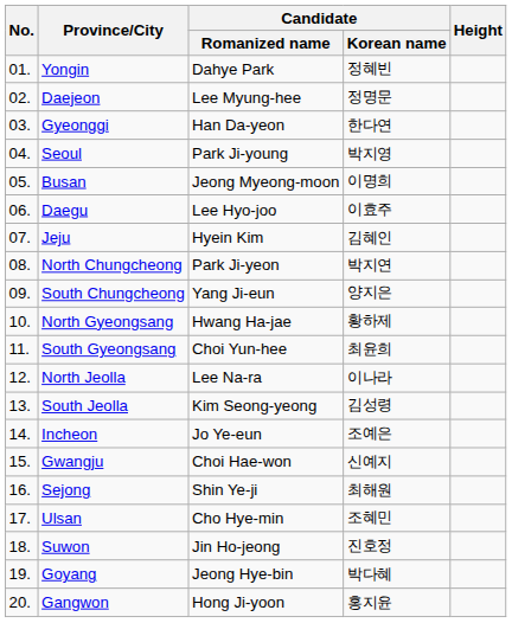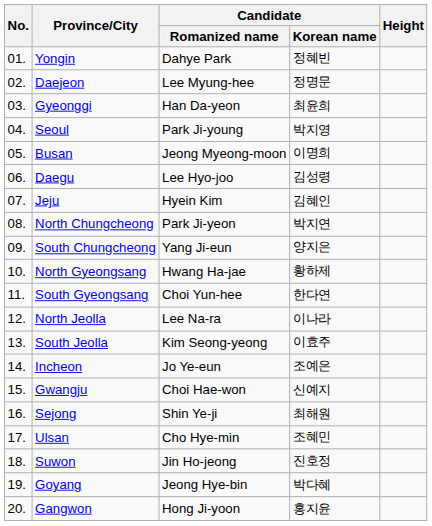 <table class="wikitable" style="font-size: 90%;">
 <tr>
 <th rowspan=2>No.</th>
 <th rowspan=2>Province/City</th>
 <th colspan=2>Candidate</th>
 <th rowspan=2>Height</th>
 </tr>
 <tr>
 <th>Romanized name</th>
 <th>Korean name</th>
 </tr>
 <tr>
 <td>01.</td>
 <td><a href='#'>Yongin</a></td>
 <td>Dahye Park</td>
 <td>정혜빈</td>
 <td></td>
 </tr>
 <tr>
 <td>02.</td>
 <td><a href='#'>Daejeon</a></td>
 <td>Lee Myung-hee</td>
 <td>정명문</td>
 <td></td>
 </tr>
 <tr>
 <td>03.</td>
 <td><a href='#'>Gyeonggi</a></td>
 <td>Han Da-yeon</td>
-<td>한다연</td>
+<td>최윤희</td>
 <td></td>
 </tr>
 <tr>
 <td>04.</td>
 <td><a href='#'>Seoul</a></td>
 <td>Park Ji-young</td>
 <td>박지영</td>
 <td></td>
 </tr>
 <tr>
 <td>05.</td>
 <td><a href='#'>Busan</a></td>
 <td>Jeong Myeong-moon</td>
 <td>이명희</td>
 <td></td>
 </tr>
 <tr>
 <td>06.</td>
 <td><a href='#'>Daegu</a></td>
 <td>Lee Hyo-joo</td>
-<td>이효주</td>
+<td>김성령</td>
 <td></td>
 </tr>
 <tr>
 <td>07.</td>
 <td><a href='#'>Jeju</a></td>
 <td>Hyein Kim</td>
 <td>김혜인</td>
 <td></td>
 </tr>
 <tr>
 <td>08.</td>
 <td><a href='#'>North Chungcheong</a></td>
 <td>Park Ji-yeon</td>
 <td>박지연</td>
 <td></td>
 </tr>
 <tr>
 <td>09.</td>
 <td><a href='#'>South Chungcheong</a></td>
 <td>Yang Ji-eun</td>
 <td>양지은</td>
 <td></td>
 </tr>
 <tr>
 <td>10.</td>
 <td><a href='#'>North Gyeongsang</a></td>
 <td>Hwang Ha-jae</td>
 <td>황하제</td>
 <td></td>
 </tr>
 <tr>
 <td>11.</td>
 <td><a href='#'>South Gyeongsang</a></td>
 <td>Choi Yun-hee</td>
-<td>최윤희</td>
+<td>한다연</td>
 <td></td>
 </tr>
 <tr>
 <td>12.</td>
 <td><a href='#'>North Jeolla</a></td>
 <td>Lee Na-ra</td>
 <td>이나라</td>
 <td></td>
 </tr>
 <tr>
 <td>13.</td>
 <td><a href='#'>South Jeolla</a></td>
 <td>Kim Seong-yeong</td>
-<td>김성령</td>
+<td>이효주</td>
 <td></td>
 </tr>
 <tr>
 <td>14.</td>
 <td><a href='#'>Incheon</a></td>
 <td>Jo Ye-eun</td>
 <td>조예은</td>
 <td></td>
 </tr>
 <tr>
 <td>15.</td>
 <td><a href='#'>Gwangju</a></td>
 <td>Choi Hae-won</td>
 <td>신예지</td>
 <td></td>
 </tr>
 <tr>
 <td>16.</td>
 <td><a href='#'>Sejong</a></td>
 <td>Shin Ye-ji</td>
 <td>최해원</td>
 <td></td>
 </tr>
 <tr>
 <td>17.</td>
 <td><a href='#'>Ulsan</a></td>
 <td>Cho Hye-min</td>
 <td>조혜민</td>
 <td></td>
 </tr>
 <tr>
 <td>18.</td>
 <td><a href='#'>Suwon</a></td>
 <td>Jin Ho-jeong</td>
 <td>진호정</td>
 <td></td>
 </tr>
 <tr>
 <td>19.</td>
 <td><a href='#'>Goyang</a></td>
 <td>Jeong Hye-bin</td>
 <td>박다혜</td>
 <td></td>
 </tr>
 <tr>
 <td>20.</td>
 <td><a href='#'>Gangwon</a></td>
 <td>Hong Ji-yoon</td>
 <td>홍지윤</td>
 <td></td>
 </tr>
 </table>
